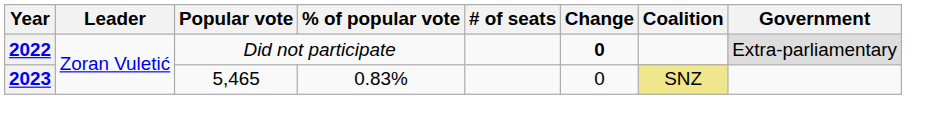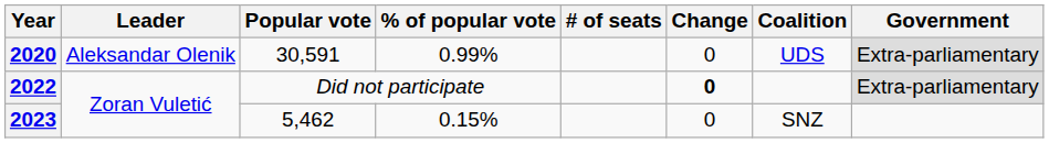 <table class="wikitable" style="text-align:center">
 <tr>
 <th>Year</th>
 <th>Leader</th>
 <th>Popular vote</th>
 <th>% of popular vote</th>
 <th># of seats</th>
 <th>Change</th>
 <th>Coalition</th>
 <th rowspan="1">Government</th>
 </tr>
 <tr>
+<th><a href='#'>2020</a></th>
+<td><a href='#'>Aleksandar Olenik</a></td>
+<td>30,591</td>
+<td>0.99%</td>
+<td></td>
+<td> 0</td>
+<td><a href='#'>UDS</a></td>
+<td style="background:#ddd;">Extra-parliamentary</td>
+</tr>
+<tr>
 <th><a href='#'>2022</a></th>
 <td rowspan="2"><a href='#'>Zoran Vuletić</a></td>
 <td colspan="2"><em>Did not participate</em></td>
 <td></td>
 <td><strong> 0</strong></td>
 <td></td>
 <td style="background:#ddd;">Extra-parliamentary</td>
 </tr>
 <tr>
 <th><a href='#'>2023</a></th>
-<td>5,465</td>
-<td>0.83%</td>
+<td>5,462</td>
+<td>0.15%</td>
 <td></td>
 <td> 0</td>
-<td style="background: khaki;">SNZ</td>
+<td>SNZ</td>
 <td></td>
 </tr>
 </table>
